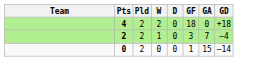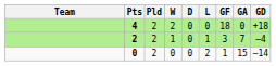 <table class="wikitable" style="text-align:center;">
 <tr>
 <th width=175>Team</th>
 <th width=20  abbr="Points">Pts</th>
 <th width=20  abbr="Played">Pld</th>
 <th width=20  abbr="Won">W</th>
 <th width=20  abbr="Drawn">D</th>
+<th width=20  abbr="Lost">L</th>
 <th width=20  abbr="Goals for">GF</th>
 <th width=20  abbr="Goals against">GA</th>
 <th width=20  abbr="Goal difference">GD</th>
 </tr>
 <tr style="background: #B0EE90;">
 <td align=left></td>
 <td><strong>4</strong></td>
 <td>2</td>
 <td>2</td>
+<td>0</td>
 <td>0</td>
 <td>18</td>
 <td>0</td>
 <td>+18</td>
 </tr>
 <tr style="background: #B0EE90;">
 <td align=left></td>
 <td><strong>2</strong></td>
 <td>2</td>
 <td>1</td>
 <td>0</td>
+<td>1</td>
 <td>3</td>
 <td>7</td>
 <td>–4</td>
 </tr>
 <tr>
 <td align=left></td>
 <td><strong>0</strong></td>
 <td>2</td>
 <td>0</td>
 <td>0</td>
+<td>2</td>
 <td>1</td>
 <td>15</td>
 <td>–14</td>
 </tr>
 </table>
